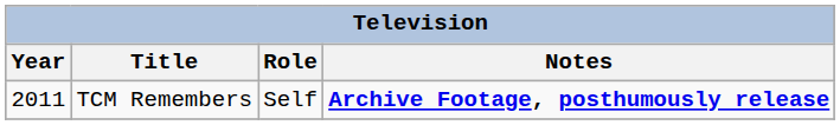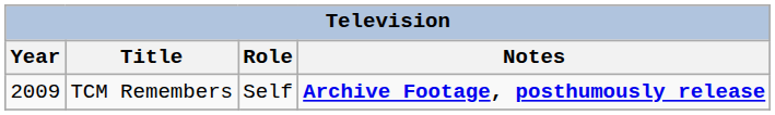 <table class="wikitable" style="font-size:90%;">
 <tr>
 <th colspan=4 style="background:#B0C4DE;">Television</th>
 </tr>
 <tr align="center">
 <th>Year</th>
 <th>Title</th>
 <th>Role</th>
 <th>Notes</th>
 </tr>
 <tr>
-<td>2011</td>
+<td>2009</td>
 <td>TCM Remembers</td>
 <td>Self</td>
 <td><strong><a href='#'>Archive Footage</a>, <a href='#'>posthumously release</a></strong></td>
 </tr>
 </table>
